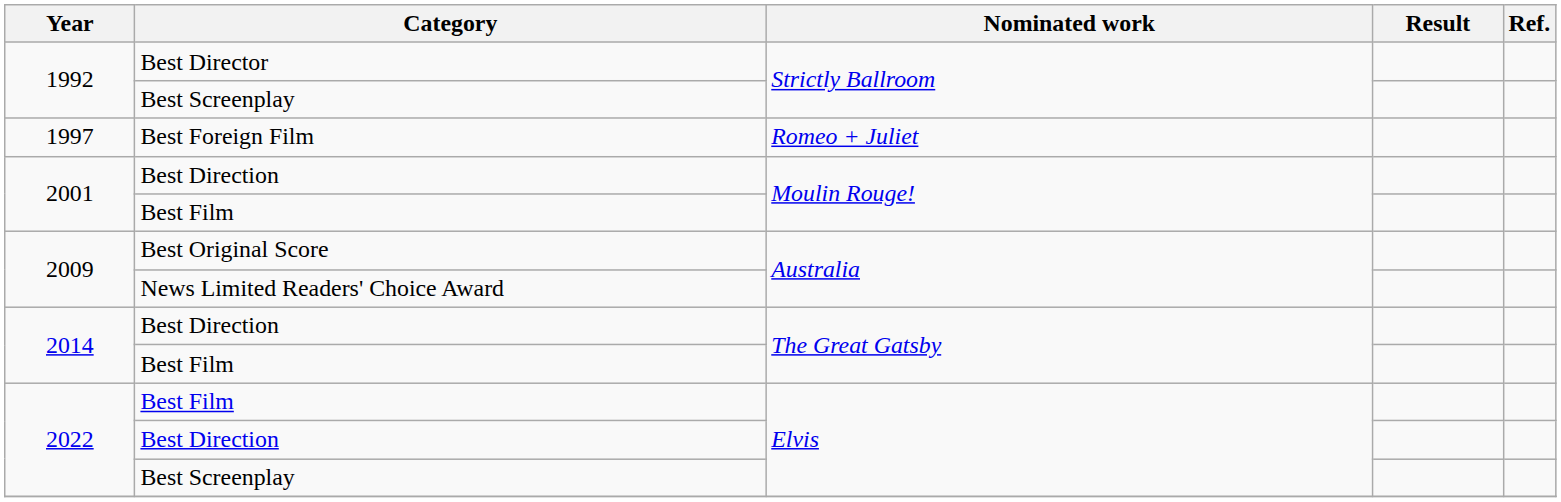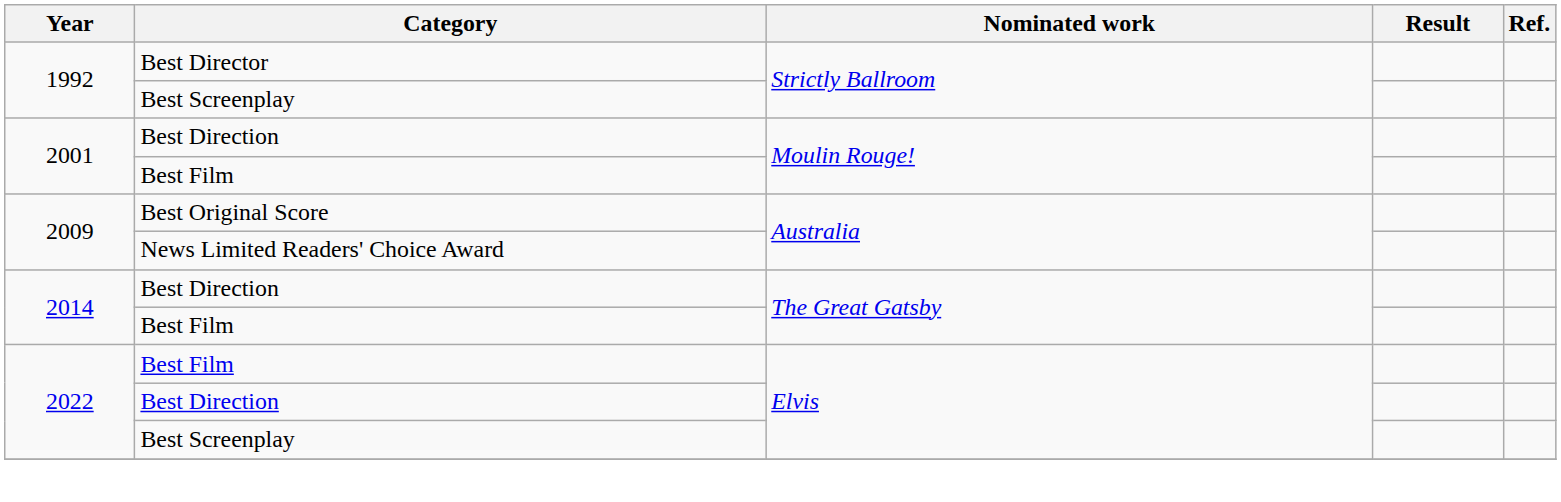 <table class=wikitable>
 <tr>
 <th scope="col" style="width:5em;">Year</th>
 <th scope="col" style="width:26em;">Category</th>
 <th scope="col" style="width:25em;">Nominated work</th>
 <th scope="col" style="width:5em;">Result</th>
 <th>Ref.</th>
 </tr>
 <tr>
 <td rowspan=2, style="text-align:center;">1992</td>
 <td>Best Director</td>
 <td rowspan=2><em><a href='#'>Strictly Ballroom</a></em></td>
 <td></td>
 <td></td>
 </tr>
 <tr>
 <td>Best Screenplay</td>
-<td></td>
-<td></td>
-</tr>
-<tr>
-<td style="text-align:center;">1997</td>
-<td>Best Foreign Film</td>
-<td><em><a href='#'>Romeo + Juliet</a></em></td>
 <td></td>
 <td></td>
 </tr>
 <tr>
 <td rowspan=2, style="text-align:center;">2001</td>
 <td>Best Direction</td>
 <td rowspan=2><em><a href='#'>Moulin Rouge!</a></em></td>
 <td></td>
 <td></td>
 </tr>
 <tr>
 <td>Best Film</td>
 <td></td>
 <td></td>
 </tr>
 <tr>
 <td rowspan=2, style="text-align:center;">2009</td>
 <td>Best Original Score</td>
 <td rowspan=2><em><a href='#'>Australia</a></em></td>
 <td></td>
 <td></td>
 </tr>
 <tr>
 <td>News Limited Readers' Choice Award</td>
 <td></td>
 <td></td>
 </tr>
 <tr>
 <td rowspan=2, style="text-align:center;"><a href='#'>2014</a></td>
 <td>Best Direction</td>
 <td rowspan=2><em><a href='#'>The Great Gatsby</a></em></td>
 <td></td>
 <td></td>
 </tr>
 <tr>
 <td>Best Film</td>
 <td></td>
 <td></td>
 </tr>
 <tr>
 <td rowspan=3, style="text-align:center;"><a href='#'>2022</a></td>
 <td><a href='#'>Best Film</a></td>
 <td rowspan=3><em><a href='#'>Elvis</a></em></td>
 <td></td>
 <td></td>
 </tr>
 <tr>
 <td><a href='#'>Best Direction</a></td>
 <td></td>
 <td></td>
 </tr>
 <tr>
 <td>Best Screenplay</td>
 <td></td>
 <td></td>
 </tr>
 <tr>
 </tr>
 </table>
